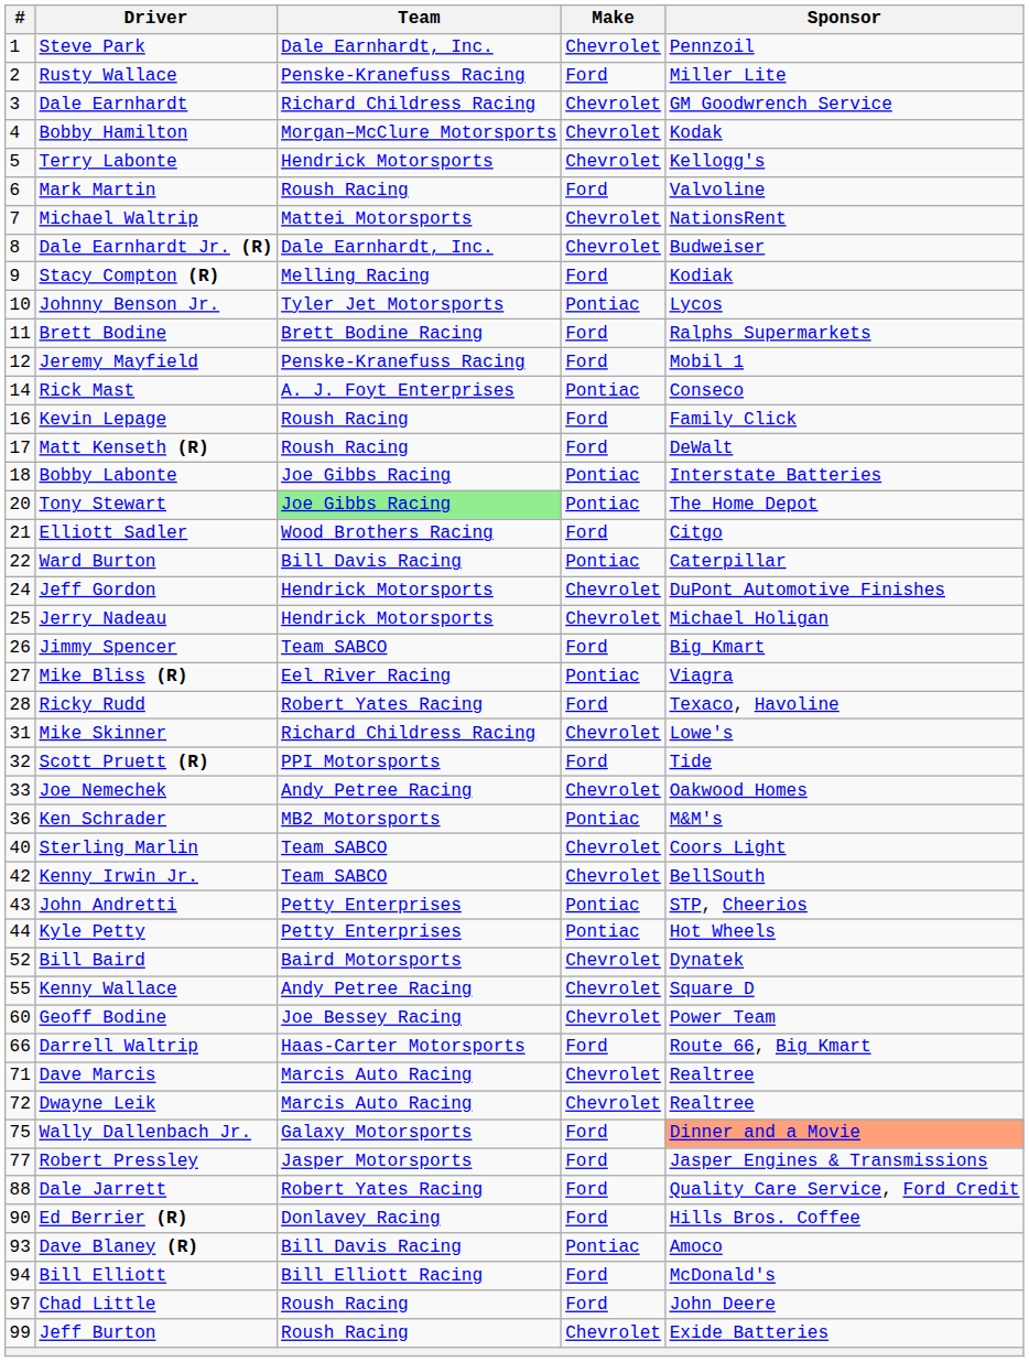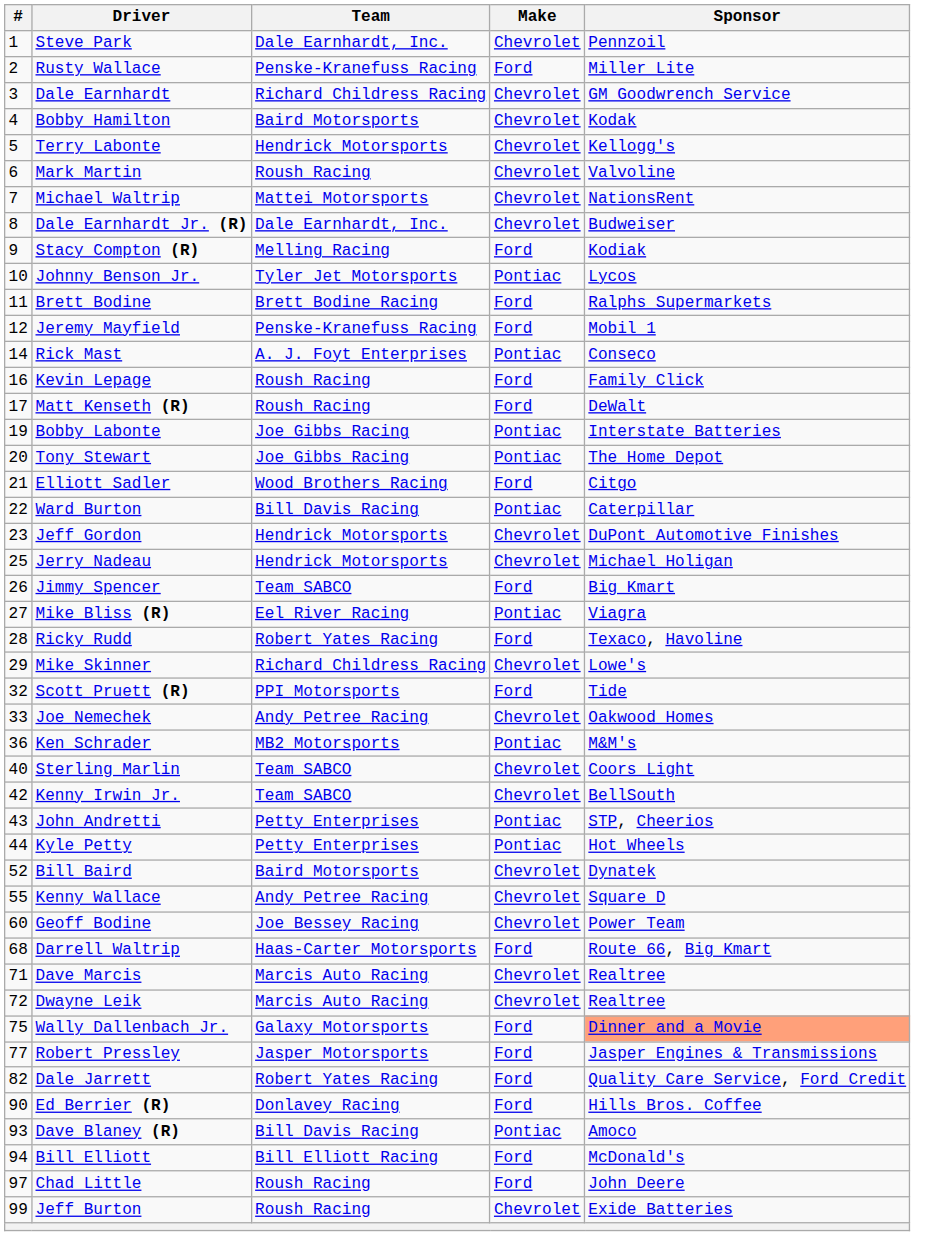 <table class="wikitable" style="font-size:95%">
 <tr>
 <th>#</th>
 <th>Driver</th>
 <th>Team</th>
 <th>Make</th>
 <th>Sponsor</th>
 </tr>
 <tr>
 <td>1</td>
 <td><a href='#'>Steve Park</a></td>
 <td><a href='#'>Dale Earnhardt, Inc.</a></td>
 <td><a href='#'>Chevrolet</a></td>
 <td><a href='#'>Pennzoil</a></td>
 </tr>
 <tr>
 <td>2</td>
 <td><a href='#'>Rusty Wallace</a></td>
 <td><a href='#'>Penske-Kranefuss Racing</a></td>
 <td><a href='#'>Ford</a></td>
 <td><a href='#'>Miller Lite</a></td>
 </tr>
 <tr>
 <td>3</td>
 <td><a href='#'>Dale Earnhardt</a></td>
 <td><a href='#'>Richard Childress Racing</a></td>
 <td><a href='#'>Chevrolet</a></td>
 <td><a href='#'>GM Goodwrench Service</a></td>
 </tr>
 <tr>
 <td>4</td>
 <td><a href='#'>Bobby Hamilton</a></td>
-<td><a href='#'>Morgan–McClure Motorsports</a></td>
+<td><a href='#'>Baird Motorsports</a></td>
 <td><a href='#'>Chevrolet</a></td>
 <td><a href='#'>Kodak</a></td>
 </tr>
 <tr>
 <td>5</td>
 <td><a href='#'>Terry Labonte</a></td>
 <td><a href='#'>Hendrick Motorsports</a></td>
 <td><a href='#'>Chevrolet</a></td>
 <td><a href='#'>Kellogg's</a></td>
 </tr>
 <tr>
 <td>6</td>
 <td><a href='#'>Mark Martin</a></td>
 <td><a href='#'>Roush Racing</a></td>
-<td><a href='#'>Ford</a></td>
+<td><a href='#'>Chevrolet</a></td>
 <td><a href='#'>Valvoline</a></td>
 </tr>
 <tr>
 <td>7</td>
 <td><a href='#'>Michael Waltrip</a></td>
 <td><a href='#'>Mattei Motorsports</a></td>
 <td><a href='#'>Chevrolet</a></td>
 <td><a href='#'>NationsRent</a></td>
 </tr>
 <tr>
 <td>8</td>
 <td><a href='#'>Dale Earnhardt Jr.</a> <strong>(R)</strong></td>
 <td><a href='#'>Dale Earnhardt, Inc.</a></td>
 <td><a href='#'>Chevrolet</a></td>
 <td><a href='#'>Budweiser</a></td>
 </tr>
 <tr>
 <td>9</td>
 <td><a href='#'>Stacy Compton</a> <strong>(R)</strong></td>
 <td><a href='#'>Melling Racing</a></td>
 <td><a href='#'>Ford</a></td>
 <td><a href='#'>Kodiak</a></td>
 </tr>
 <tr>
 <td>10</td>
 <td><a href='#'>Johnny Benson Jr.</a></td>
 <td><a href='#'>Tyler Jet Motorsports</a></td>
 <td><a href='#'>Pontiac</a></td>
 <td><a href='#'>Lycos</a></td>
 </tr>
 <tr>
 <td>11</td>
 <td><a href='#'>Brett Bodine</a></td>
 <td><a href='#'>Brett Bodine Racing</a></td>
 <td><a href='#'>Ford</a></td>
 <td><a href='#'>Ralphs Supermarkets</a></td>
 </tr>
 <tr>
 <td>12</td>
 <td><a href='#'>Jeremy Mayfield</a></td>
 <td><a href='#'>Penske-Kranefuss Racing</a></td>
 <td><a href='#'>Ford</a></td>
 <td><a href='#'>Mobil 1</a></td>
 </tr>
 <tr>
 <td>14</td>
 <td><a href='#'>Rick Mast</a></td>
 <td><a href='#'>A. J. Foyt Enterprises</a></td>
 <td><a href='#'>Pontiac</a></td>
 <td><a href='#'>Conseco</a></td>
 </tr>
 <tr>
 <td>16</td>
 <td><a href='#'>Kevin Lepage</a></td>
 <td><a href='#'>Roush Racing</a></td>
 <td><a href='#'>Ford</a></td>
 <td><a href='#'>Family Click</a></td>
 </tr>
 <tr>
 <td>17</td>
 <td><a href='#'>Matt Kenseth</a> <strong>(R)</strong></td>
 <td><a href='#'>Roush Racing</a></td>
 <td><a href='#'>Ford</a></td>
 <td><a href='#'>DeWalt</a></td>
 </tr>
 <tr>
-<td>18</td>
+<td>19</td>
 <td><a href='#'>Bobby Labonte</a></td>
 <td><a href='#'>Joe Gibbs Racing</a></td>
 <td><a href='#'>Pontiac</a></td>
 <td><a href='#'>Interstate Batteries</a></td>
 </tr>
 <tr>
 <td>20</td>
 <td><a href='#'>Tony Stewart</a></td>
-<td style="background: lightgreen;"><a href='#'>Joe Gibbs Racing</a></td>
+<td><a href='#'>Joe Gibbs Racing</a></td>
 <td><a href='#'>Pontiac</a></td>
 <td><a href='#'>The Home Depot</a></td>
 </tr>
 <tr>
 <td>21</td>
 <td><a href='#'>Elliott Sadler</a></td>
 <td><a href='#'>Wood Brothers Racing</a></td>
 <td><a href='#'>Ford</a></td>
 <td><a href='#'>Citgo</a></td>
 </tr>
 <tr>
 <td>22</td>
 <td><a href='#'>Ward Burton</a></td>
 <td><a href='#'>Bill Davis Racing</a></td>
 <td><a href='#'>Pontiac</a></td>
 <td><a href='#'>Caterpillar</a></td>
 </tr>
 <tr>
-<td>24</td>
+<td>23</td>
 <td><a href='#'>Jeff Gordon</a></td>
 <td><a href='#'>Hendrick Motorsports</a></td>
 <td><a href='#'>Chevrolet</a></td>
 <td><a href='#'>DuPont Automotive Finishes</a></td>
 </tr>
 <tr>
 <td>25</td>
 <td><a href='#'>Jerry Nadeau</a></td>
 <td><a href='#'>Hendrick Motorsports</a></td>
 <td><a href='#'>Chevrolet</a></td>
 <td><a href='#'>Michael Holigan</a></td>
 </tr>
 <tr>
 <td>26</td>
 <td><a href='#'>Jimmy Spencer</a></td>
 <td><a href='#'>Team SABCO</a></td>
 <td><a href='#'>Ford</a></td>
 <td><a href='#'>Big Kmart</a></td>
 </tr>
 <tr>
 <td>27</td>
 <td><a href='#'>Mike Bliss</a> <strong>(R)</strong></td>
 <td><a href='#'>Eel River Racing</a></td>
 <td><a href='#'>Pontiac</a></td>
 <td><a href='#'>Viagra</a></td>
 </tr>
 <tr>
 <td>28</td>
 <td><a href='#'>Ricky Rudd</a></td>
 <td><a href='#'>Robert Yates Racing</a></td>
 <td><a href='#'>Ford</a></td>
 <td><a href='#'>Texaco</a>, <a href='#'>Havoline</a></td>
 </tr>
 <tr>
-<td>31</td>
+<td>29</td>
 <td><a href='#'>Mike Skinner</a></td>
 <td><a href='#'>Richard Childress Racing</a></td>
 <td><a href='#'>Chevrolet</a></td>
 <td><a href='#'>Lowe's</a></td>
 </tr>
 <tr>
 <td>32</td>
 <td><a href='#'>Scott Pruett</a> <strong>(R)</strong></td>
 <td><a href='#'>PPI Motorsports</a></td>
 <td><a href='#'>Ford</a></td>
 <td><a href='#'>Tide</a></td>
 </tr>
 <tr>
 <td>33</td>
 <td><a href='#'>Joe Nemechek</a></td>
 <td><a href='#'>Andy Petree Racing</a></td>
 <td><a href='#'>Chevrolet</a></td>
 <td><a href='#'>Oakwood Homes</a></td>
 </tr>
 <tr>
 <td>36</td>
 <td><a href='#'>Ken Schrader</a></td>
 <td><a href='#'>MB2 Motorsports</a></td>
 <td><a href='#'>Pontiac</a></td>
 <td><a href='#'>M&M's</a></td>
 </tr>
 <tr>
 <td>40</td>
 <td><a href='#'>Sterling Marlin</a></td>
 <td><a href='#'>Team SABCO</a></td>
 <td><a href='#'>Chevrolet</a></td>
 <td><a href='#'>Coors Light</a></td>
 </tr>
 <tr>
 <td>42</td>
 <td><a href='#'>Kenny Irwin Jr.</a></td>
 <td><a href='#'>Team SABCO</a></td>
 <td><a href='#'>Chevrolet</a></td>
 <td><a href='#'>BellSouth</a></td>
 </tr>
 <tr>
 <td>43</td>
 <td><a href='#'>John Andretti</a></td>
 <td><a href='#'>Petty Enterprises</a></td>
 <td><a href='#'>Pontiac</a></td>
 <td><a href='#'>STP</a>, <a href='#'>Cheerios</a></td>
 </tr>
 <tr>
 <td>44</td>
 <td><a href='#'>Kyle Petty</a></td>
 <td><a href='#'>Petty Enterprises</a></td>
 <td><a href='#'>Pontiac</a></td>
 <td><a href='#'>Hot Wheels</a></td>
 </tr>
 <tr>
 <td>52</td>
 <td><a href='#'>Bill Baird</a></td>
 <td><a href='#'>Baird Motorsports</a></td>
 <td><a href='#'>Chevrolet</a></td>
 <td><a href='#'>Dynatek</a></td>
 </tr>
 <tr>
 <td>55</td>
 <td><a href='#'>Kenny Wallace</a></td>
 <td><a href='#'>Andy Petree Racing</a></td>
 <td><a href='#'>Chevrolet</a></td>
 <td><a href='#'>Square D</a></td>
 </tr>
 <tr>
 <td>60</td>
 <td><a href='#'>Geoff Bodine</a></td>
 <td><a href='#'>Joe Bessey Racing</a></td>
 <td><a href='#'>Chevrolet</a></td>
 <td><a href='#'>Power Team</a></td>
 </tr>
 <tr>
-<td>66</td>
+<td>68</td>
 <td><a href='#'>Darrell Waltrip</a></td>
 <td><a href='#'>Haas-Carter Motorsports</a></td>
 <td><a href='#'>Ford</a></td>
 <td><a href='#'>Route 66</a>, <a href='#'>Big Kmart</a></td>
 </tr>
 <tr>
 <td>71</td>
 <td><a href='#'>Dave Marcis</a></td>
 <td><a href='#'>Marcis Auto Racing</a></td>
 <td><a href='#'>Chevrolet</a></td>
 <td><a href='#'>Realtree</a></td>
 </tr>
 <tr>
 <td>72</td>
 <td><a href='#'>Dwayne Leik</a></td>
 <td><a href='#'>Marcis Auto Racing</a></td>
 <td><a href='#'>Chevrolet</a></td>
 <td><a href='#'>Realtree</a></td>
 </tr>
 <tr>
 <td>75</td>
 <td><a href='#'>Wally Dallenbach Jr.</a></td>
 <td><a href='#'>Galaxy Motorsports</a></td>
 <td><a href='#'>Ford</a></td>
 <td style="background: lightsalmon;"><a href='#'>Dinner and a Movie</a></td>
 </tr>
 <tr>
 <td>77</td>
 <td><a href='#'>Robert Pressley</a></td>
 <td><a href='#'>Jasper Motorsports</a></td>
 <td><a href='#'>Ford</a></td>
 <td><a href='#'>Jasper Engines & Transmissions</a></td>
 </tr>
 <tr>
-<td>88</td>
+<td>82</td>
 <td><a href='#'>Dale Jarrett</a></td>
 <td><a href='#'>Robert Yates Racing</a></td>
 <td><a href='#'>Ford</a></td>
 <td><a href='#'>Quality Care Service</a>, <a href='#'>Ford Credit</a></td>
 </tr>
 <tr>
 <td>90</td>
 <td><a href='#'>Ed Berrier</a> <strong>(R)</strong></td>
 <td><a href='#'>Donlavey Racing</a></td>
 <td><a href='#'>Ford</a></td>
 <td><a href='#'>Hills Bros. Coffee</a></td>
 </tr>
 <tr>
 <td>93</td>
 <td><a href='#'>Dave Blaney</a> <strong>(R)</strong></td>
 <td><a href='#'>Bill Davis Racing</a></td>
 <td><a href='#'>Pontiac</a></td>
 <td><a href='#'>Amoco</a></td>
 </tr>
 <tr>
 <td>94</td>
 <td><a href='#'>Bill Elliott</a></td>
 <td><a href='#'>Bill Elliott Racing</a></td>
 <td><a href='#'>Ford</a></td>
 <td><a href='#'>McDonald's</a></td>
 </tr>
 <tr>
 <td>97</td>
 <td><a href='#'>Chad Little</a></td>
 <td><a href='#'>Roush Racing</a></td>
 <td><a href='#'>Ford</a></td>
 <td><a href='#'>John Deere</a></td>
 </tr>
 <tr>
 <td>99</td>
 <td><a href='#'>Jeff Burton</a></td>
 <td><a href='#'>Roush Racing</a></td>
 <td><a href='#'>Chevrolet</a></td>
 <td><a href='#'>Exide Batteries</a></td>
 </tr>
 <tr>
 <th colspan="5"></th>
 </tr>
 </table>
